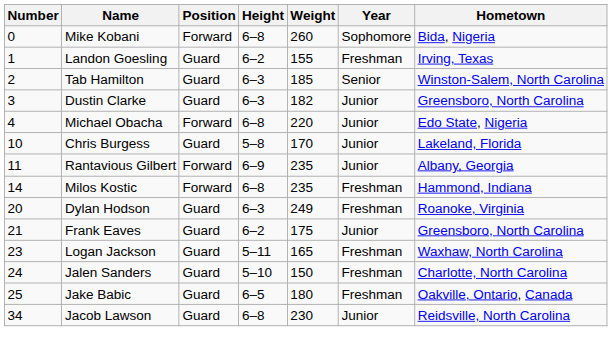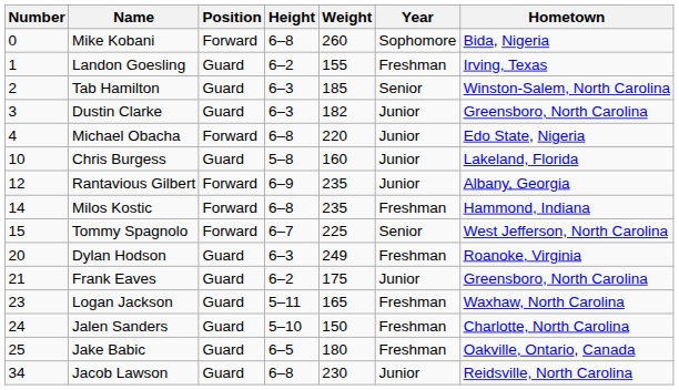 <table class="wikitable sortable" style="font-size: 95%;">
 <tr>
 <th>Number</th>
 <th>Name</th>
 <th>Position</th>
 <th>Height</th>
 <th>Weight</th>
 <th>Year</th>
 <th>Hometown</th>
 </tr>
 <tr>
 <td>0</td>
 <td>Mike Kobani</td>
 <td>Forward</td>
 <td>6–8</td>
 <td>260</td>
 <td>Sophomore</td>
 <td><a href='#'>Bida</a>, <a href='#'>Nigeria</a></td>
 </tr>
 <tr>
 <td>1</td>
 <td>Landon Goesling</td>
 <td>Guard</td>
 <td>6–2</td>
 <td>155</td>
 <td>Freshman</td>
 <td><a href='#'>Irving, Texas</a></td>
 </tr>
 <tr>
 <td>2</td>
 <td>Tab Hamilton</td>
 <td>Guard</td>
 <td>6–3</td>
 <td>185</td>
 <td>Senior</td>
 <td><a href='#'>Winston-Salem, North Carolina</a></td>
 </tr>
 <tr>
 <td>3</td>
 <td>Dustin Clarke</td>
 <td>Guard</td>
 <td>6–3</td>
 <td>182</td>
 <td>Junior</td>
 <td><a href='#'>Greensboro, North Carolina</a></td>
 </tr>
 <tr>
 <td>4</td>
 <td>Michael Obacha</td>
 <td>Forward</td>
 <td>6–8</td>
 <td>220</td>
 <td>Junior</td>
 <td><a href='#'>Edo State</a>, <a href='#'>Nigeria</a></td>
 </tr>
 <tr>
 <td>10</td>
 <td>Chris Burgess</td>
 <td>Guard</td>
 <td>5–8</td>
-<td>170</td>
+<td>160</td>
 <td>Junior</td>
 <td><a href='#'>Lakeland, Florida</a></td>
 </tr>
 <tr>
-<td>11</td>
+<td>12</td>
 <td>Rantavious Gilbert</td>
 <td>Forward</td>
 <td>6–9</td>
 <td>235</td>
 <td>Junior</td>
 <td><a href='#'>Albany, Georgia</a></td>
 </tr>
 <tr>
 <td>14</td>
 <td>Milos Kostic</td>
 <td>Forward</td>
 <td>6–8</td>
 <td>235</td>
 <td>Freshman</td>
 <td><a href='#'>Hammond, Indiana</a></td>
+</tr>
+<tr>
+<td>15</td>
+<td>Tommy Spagnolo</td>
+<td>Forward</td>
+<td>6–7</td>
+<td>225</td>
+<td>Senior</td>
+<td><a href='#'>West Jefferson, North Carolina</a></td>
 </tr>
 <tr>
 <td>20</td>
 <td>Dylan Hodson</td>
 <td>Guard</td>
 <td>6–3</td>
 <td>249</td>
 <td>Freshman</td>
 <td><a href='#'>Roanoke, Virginia</a></td>
 </tr>
 <tr>
 <td>21</td>
 <td>Frank Eaves</td>
 <td>Guard</td>
 <td>6–2</td>
 <td>175</td>
 <td>Junior</td>
 <td><a href='#'>Greensboro, North Carolina</a></td>
 </tr>
 <tr>
 <td>23</td>
 <td>Logan Jackson</td>
 <td>Guard</td>
 <td>5–11</td>
 <td>165</td>
 <td>Freshman</td>
 <td><a href='#'>Waxhaw, North Carolina</a></td>
 </tr>
 <tr>
 <td>24</td>
 <td>Jalen Sanders</td>
 <td>Guard</td>
 <td>5–10</td>
 <td>150</td>
 <td>Freshman</td>
 <td><a href='#'>Charlotte, North Carolina</a></td>
 </tr>
 <tr>
 <td>25</td>
 <td>Jake Babic</td>
 <td>Guard</td>
 <td>6–5</td>
 <td>180</td>
 <td>Freshman</td>
 <td><a href='#'>Oakville, Ontario</a>, <a href='#'>Canada</a></td>
 </tr>
 <tr>
 <td>34</td>
 <td>Jacob Lawson</td>
 <td>Guard</td>
 <td>6–8</td>
 <td>230</td>
 <td>Junior</td>
 <td><a href='#'>Reidsville, North Carolina</a></td>
 </tr>
 </table>
